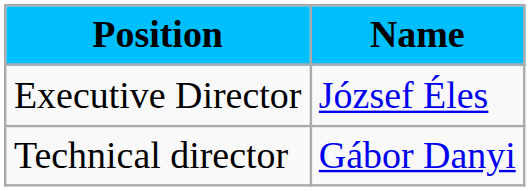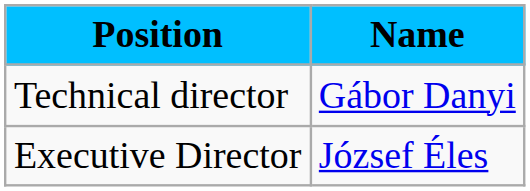 <table class="wikitable">
 <tr>
 <th style="color:black; background:#00BFFF">Position</th>
 <th style="color:black; background:#00BFFF">Name</th>
 </tr>
 <tr>
+<td>Technical director</td>
+<td> <a href='#'>Gábor Danyi</a></td>
+</tr>
+<tr>
 <td>Executive Director</td>
 <td> <a href='#'>József Éles</a></td>
 </tr>
-<tr>
-<td>Technical director</td>
-<td> <a href='#'>Gábor Danyi</a></td>
-</tr>
 </table>
